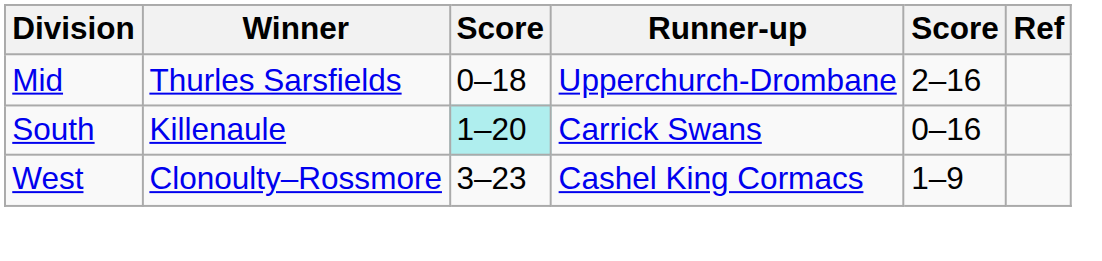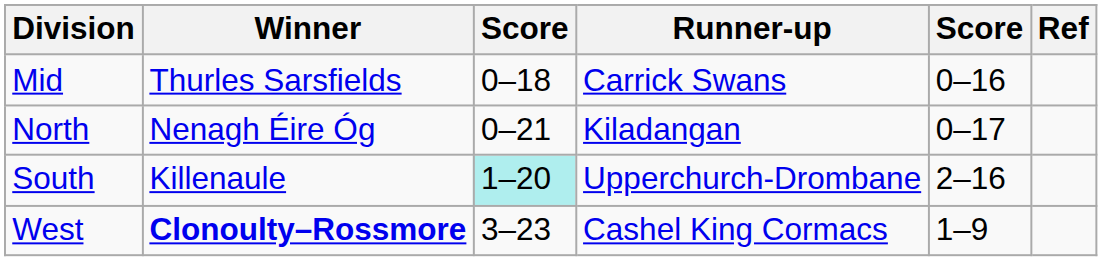 <table class="wikitable">
 <tr>
 <th>Division</th>
 <th>Winner</th>
 <th>Score</th>
 <th>Runner-up</th>
 <th>Score</th>
 <th>Ref</th>
 </tr>
 <tr>
 <td><a href='#'>Mid</a></td>
 <td><a href='#'>Thurles Sarsfields</a></td>
 <td>0–18</td>
-<td><a href='#'>Upperchurch-Drombane</a></td>
-<td>2–16</td>
+<td><a href='#'>Carrick Swans</a></td>
+<td>0–16</td>
+<td></td>
+</tr>
+<tr>
+<td><a href='#'>North</a></td>
+<td><a href='#'>Nenagh Éire Óg</a></td>
+<td>0–21</td>
+<td><a href='#'>Kiladangan</a></td>
+<td>0–17</td>
 <td></td>
 </tr>
 <tr>
 <td><a href='#'>South</a></td>
 <td><a href='#'>Killenaule</a></td>
 <td style="background: paleturquoise;">1–20</td>
-<td><a href='#'>Carrick Swans</a></td>
-<td>0–16</td>
+<td><a href='#'>Upperchurch-Drombane</a></td>
+<td>2–16</td>
 <td></td>
 </tr>
 <tr>
 <td><a href='#'>West</a></td>
-<td><a href='#'>Clonoulty–Rossmore</a></td>
+<td><strong><a href='#'>Clonoulty–Rossmore</a></strong></td>
 <td>3–23</td>
 <td><a href='#'>Cashel King Cormacs</a></td>
 <td>1–9</td>
 <td></td>
 </tr>
 </table>
